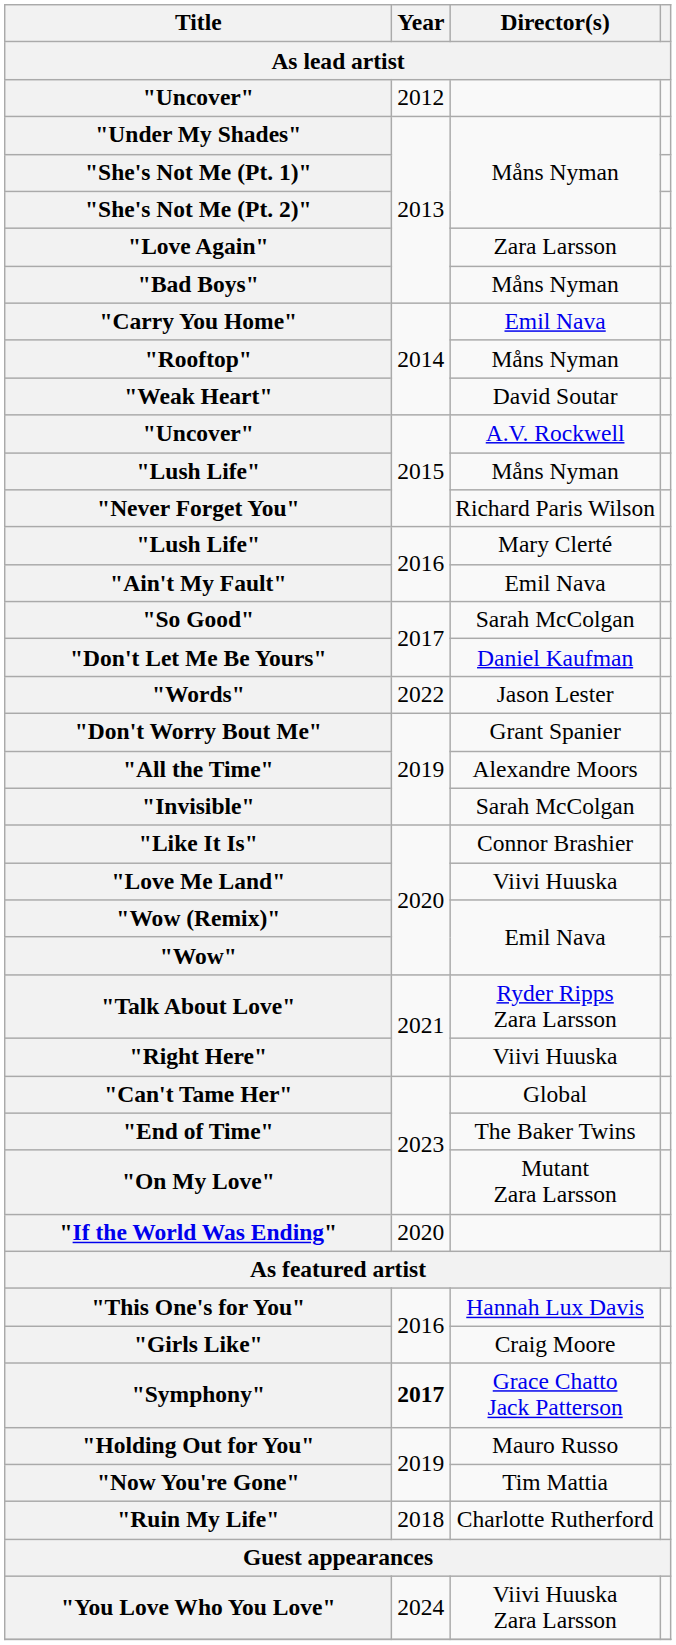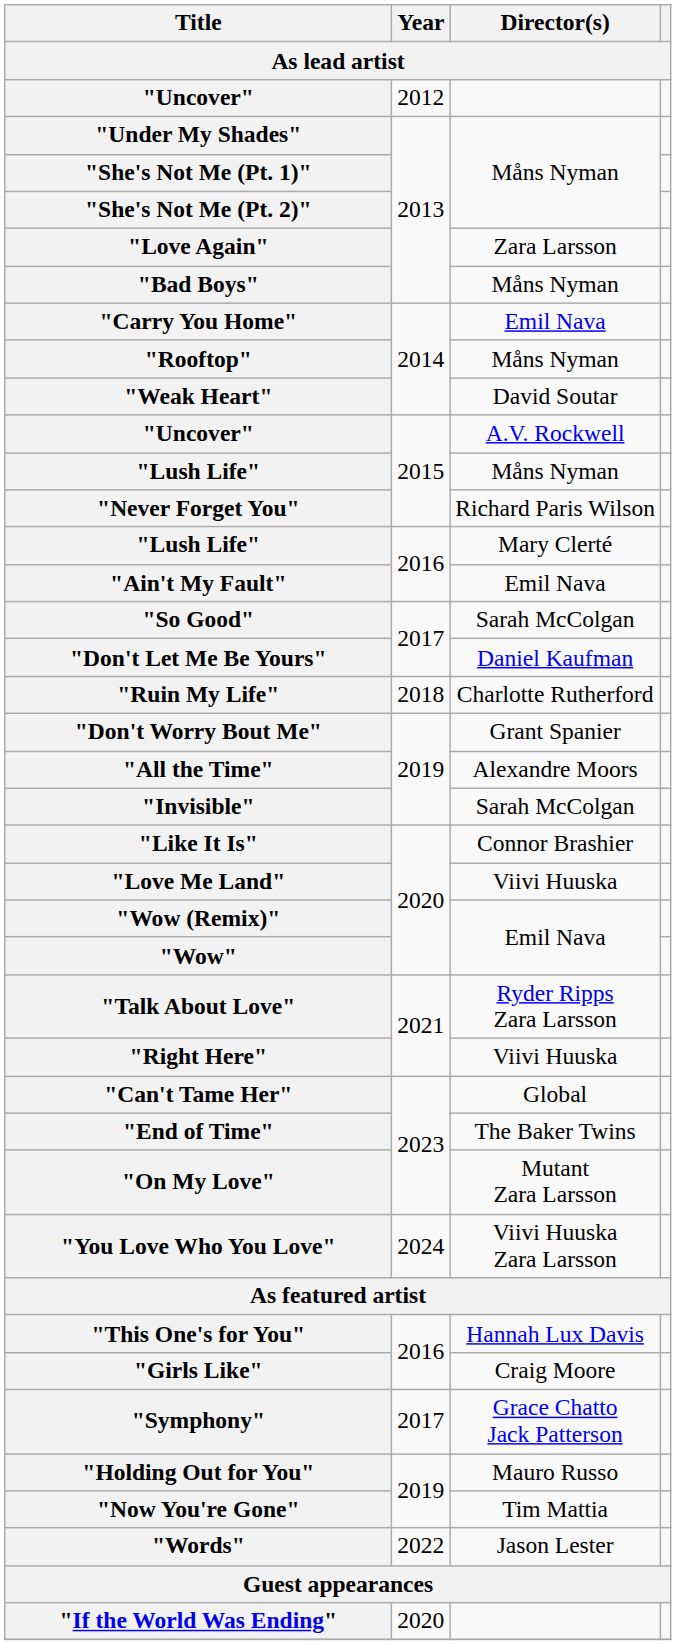 <table class="wikitable plainrowheaders" style="text-align:center">
 <tr>
 <th scope="col" style="width:16em;">Title</th>
 <th scope="col" style="width:1em;">Year</th>
 <th scope="col">Director(s)</th>
 <th scope="col"></th>
 </tr>
 <tr>
 <th scope="col" colspan="4">As lead artist</th>
 </tr>
 <tr>
 <th scope="row">"Uncover"<br></th>
 <td>2012</td>
 <td></td>
 <td></td>
 </tr>
 <tr>
 <th scope="row">"Under My Shades"</th>
 <td rowspan="5">2013</td>
 <td rowspan="3">Måns Nyman</td>
 <td></td>
 </tr>
 <tr>
 <th scope="row">"She's Not Me (Pt. 1)"</th>
 <td></td>
 </tr>
 <tr>
 <th scope="row">"She's Not Me (Pt. 2)"</th>
 <td></td>
 </tr>
 <tr>
 <th scope="row">"Love Again"</th>
 <td>Zara Larsson</td>
 <td></td>
 </tr>
 <tr>
 <th scope="row">"Bad Boys"</th>
 <td>Måns Nyman</td>
 <td></td>
 </tr>
 <tr>
 <th scope="row">"Carry You Home"</th>
 <td rowspan="3">2014</td>
 <td><a href='#'>Emil Nava</a></td>
 <td></td>
 </tr>
 <tr>
 <th scope="row">"Rooftop"</th>
 <td>Måns Nyman</td>
 <td></td>
 </tr>
 <tr>
 <th scope="row">"Weak Heart"</th>
 <td>David Soutar</td>
 <td></td>
 </tr>
 <tr>
 <th scope="row">"Uncover"</th>
 <td rowspan="3">2015</td>
 <td><a href='#'>A.V. Rockwell</a></td>
 <td></td>
 </tr>
 <tr>
 <th scope="row">"Lush Life"</th>
 <td>Måns Nyman</td>
 <td></td>
 </tr>
 <tr>
 <th scope="row">"Never Forget You"<br></th>
 <td>Richard Paris Wilson</td>
 <td></td>
 </tr>
 <tr>
 <th scope="row">"Lush Life"<br></th>
 <td rowspan="2">2016</td>
 <td>Mary Clerté</td>
 <td></td>
 </tr>
 <tr>
 <th scope="row">"Ain't My Fault"</th>
 <td>Emil Nava</td>
 <td></td>
 </tr>
 <tr>
 <th scope="row">"So Good"<br></th>
 <td rowspan="2">2017</td>
 <td>Sarah McColgan</td>
 <td></td>
 </tr>
 <tr>
 <th scope="row">"Don't Let Me Be Yours"</th>
 <td><a href='#'>Daniel Kaufman</a></td>
 <td></td>
 </tr>
 <tr>
-<th scope="row">"Words"<br></th>
-<td>2022</td>
-<td>Jason Lester</td>
+<th scope="row">"Ruin My Life"</th>
+<td>2018</td>
+<td>Charlotte Rutherford</td>
 <td></td>
 </tr>
 <tr>
 <th scope="row">"Don't Worry Bout Me"</th>
 <td rowspan="3">2019</td>
 <td>Grant Spanier</td>
 <td></td>
 </tr>
 <tr>
 <th scope="row">"All the Time"</th>
 <td>Alexandre Moors</td>
 <td></td>
 </tr>
 <tr>
 <th scope="row">"Invisible"</th>
 <td>Sarah McColgan</td>
 <td></td>
 </tr>
 <tr>
 <th scope="row">"Like It Is"<br></th>
 <td rowspan="4">2020</td>
 <td>Connor Brashier</td>
 <td></td>
 </tr>
 <tr>
 <th scope="row">"Love Me Land"</th>
 <td>Viivi Huuska</td>
 <td></td>
 </tr>
 <tr>
 <th scope="row">"Wow (Remix)"<br></th>
 <td rowspan="2">Emil Nava</td>
 <td></td>
 </tr>
 <tr>
 <th scope="row">"Wow"</th>
 <td></td>
 </tr>
 <tr>
 <th scope="row">"Talk About Love"<br></th>
 <td rowspan="2">2021</td>
 <td><a href='#'>Ryder Ripps</a><br>Zara Larsson</td>
 <td></td>
 </tr>
 <tr>
 <th scope="row">"Right Here"<br></th>
 <td>Viivi Huuska</td>
 <td></td>
 </tr>
 <tr>
 <th scope="row">"Can't Tame Her"</th>
 <td rowspan="3">2023</td>
 <td>Global</td>
 <td></td>
 </tr>
 <tr>
 <th scope="row">"End of Time"</th>
 <td>The Baker Twins</td>
 <td></td>
 </tr>
 <tr>
 <th scope="row">"On My Love"<br></th>
 <td>Mutant<br>Zara Larsson</td>
 <td></td>
 </tr>
 <tr>
-<th scope="row">"<a href='#'>If the World Was Ending</a>" <br></th>
-<td>2020</td>
-<td></td>
+<th scope="row">"You Love Who You Love"</th>
+<td>2024</td>
+<td>Viivi Huuska<br>Zara Larsson</td>
 <td></td>
 </tr>
 <tr>
 <th scope="col" colspan="4">As featured artist</th>
 </tr>
 <tr>
 <th scope="row">"This One's for You"<br></th>
 <td rowspan="2">2016</td>
 <td><a href='#'>Hannah Lux Davis</a></td>
 <td></td>
 </tr>
 <tr>
 <th scope="row">"Girls Like"<br></th>
 <td>Craig Moore</td>
 <td></td>
 </tr>
 <tr>
 <th scope="row">"Symphony"<br></th>
-<td><strong>2017</strong></td>
+<td>2017</td>
 <td><a href='#'>Grace Chatto</a><br><a href='#'>Jack Patterson</a></td>
 <td></td>
 </tr>
 <tr>
 <th scope="row">"Holding Out for You"<br></th>
 <td rowspan="2">2019</td>
 <td>Mauro Russo</td>
 <td></td>
 </tr>
 <tr>
 <th scope="row">"Now You're Gone"<br></th>
 <td>Tim Mattia</td>
 <td></td>
 </tr>
 <tr>
-<th scope="row">"Ruin My Life"</th>
-<td>2018</td>
-<td>Charlotte Rutherford</td>
+<th scope="row">"Words"<br></th>
+<td>2022</td>
+<td>Jason Lester</td>
 <td></td>
 </tr>
 <tr>
 <th scope="col" colspan="4">Guest appearances</th>
 </tr>
 <tr>
-<th scope="row">"You Love Who You Love"</th>
-<td>2024</td>
-<td>Viivi Huuska<br>Zara Larsson</td>
+<th scope="row">"<a href='#'>If the World Was Ending</a>" <br></th>
+<td>2020</td>
+<td></td>
 <td></td>
 </tr>
 <tr>
 </tr>
 </table>
